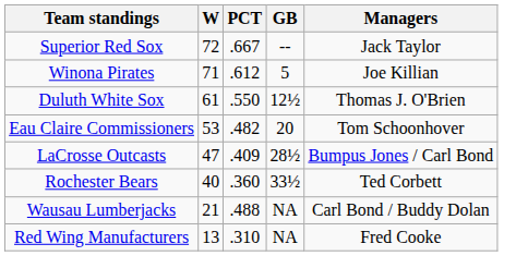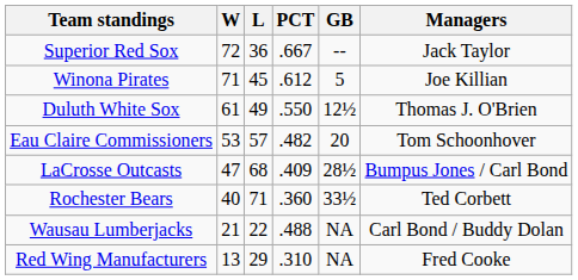 <table class="wikitable">
 <tr>
 <th>Team standings</th>
 <th>W</th>
+<th>L</th>
 <th>PCT</th>
 <th>GB</th>
 <th>Managers</th>
 </tr>
 <tr align=center>
 <td><a href='#'>Superior Red Sox</a></td>
 <td>72</td>
+<td>36</td>
 <td>.667</td>
 <td>--</td>
 <td>Jack Taylor</td>
 </tr>
 <tr align=center>
 <td><a href='#'>Winona Pirates</a></td>
 <td>71</td>
+<td>45</td>
 <td>.612</td>
 <td>5</td>
 <td>Joe Killian</td>
 </tr>
 <tr align=center>
 <td><a href='#'>Duluth White Sox</a></td>
 <td>61</td>
+<td>49</td>
 <td>.550</td>
 <td>12½</td>
 <td>Thomas J. O'Brien</td>
 </tr>
 <tr align=center>
 <td><a href='#'>Eau Claire Commissioners</a></td>
 <td>53</td>
+<td>57</td>
 <td>.482</td>
 <td>20</td>
 <td>Tom Schoonhover</td>
 </tr>
 <tr align=center>
 <td><a href='#'>LaCrosse Outcasts</a></td>
 <td>47</td>
+<td>68</td>
 <td>.409</td>
 <td>28½</td>
 <td><a href='#'>Bumpus Jones</a> / Carl Bond</td>
 </tr>
 <tr align=center>
 <td><a href='#'>Rochester Bears</a></td>
 <td>40</td>
+<td>71</td>
 <td>.360</td>
 <td>33½</td>
 <td>Ted Corbett</td>
 </tr>
 <tr align=center>
 <td><a href='#'>Wausau Lumberjacks</a></td>
 <td>21</td>
+<td>22</td>
 <td>.488</td>
 <td>NA</td>
 <td>Carl Bond / Buddy Dolan</td>
 </tr>
 <tr align=center>
 <td><a href='#'>Red Wing Manufacturers</a></td>
 <td>13</td>
+<td>29</td>
 <td>.310</td>
 <td>NA</td>
 <td>Fred Cooke</td>
 </tr>
 </table>
